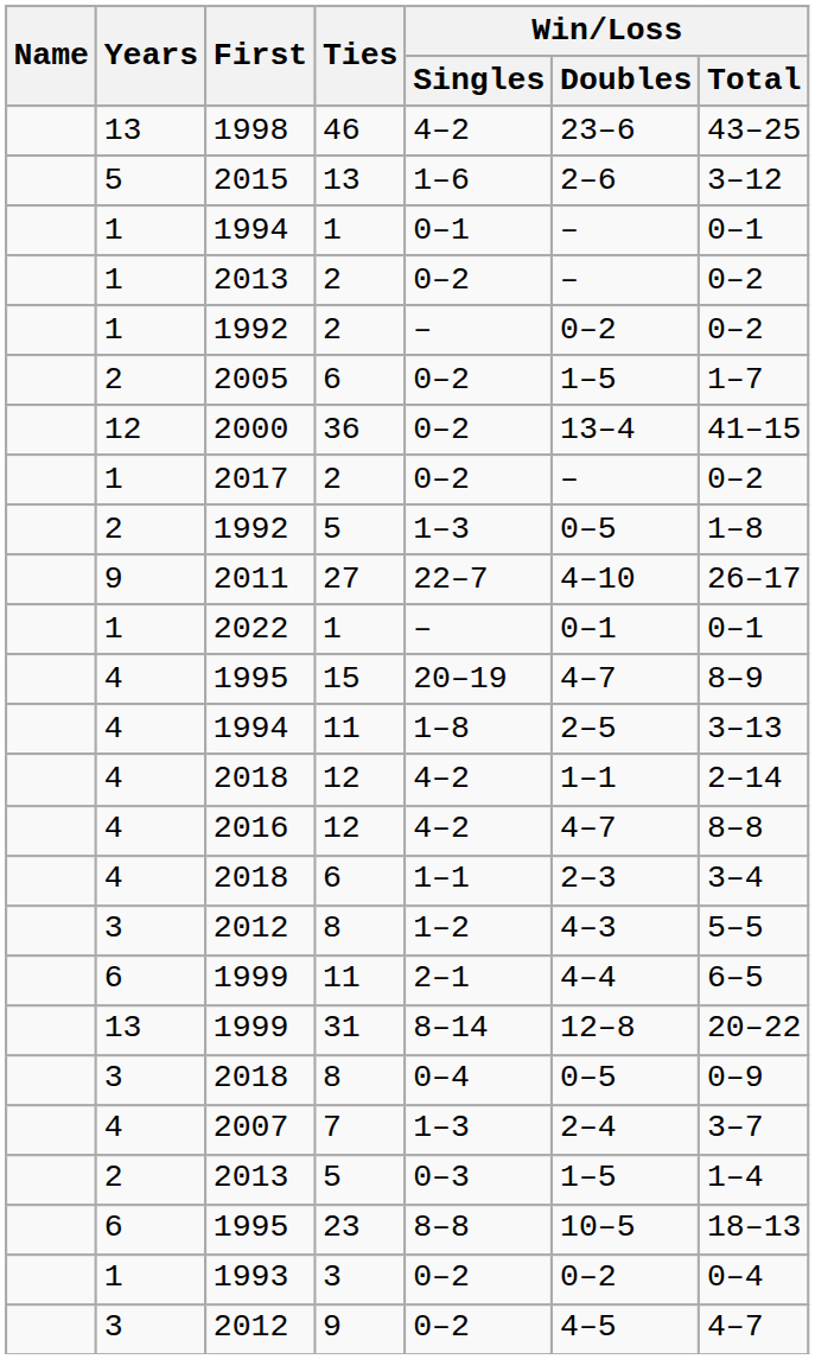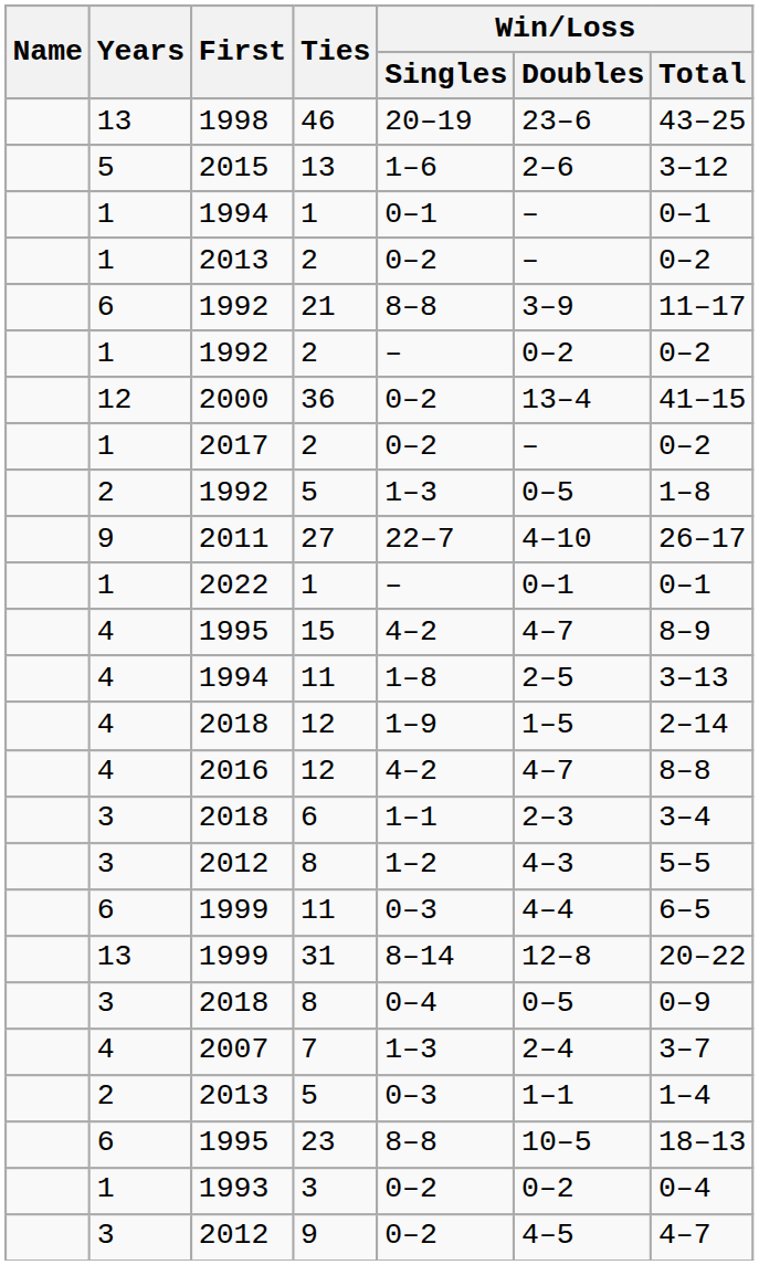 <table class="wikitable sortable" style=font-size:97%>
 <tr align="center">
 <th rowspan="2">Name</th>
 <th rowspan="2">Years</th>
 <th rowspan="2">First</th>
 <th rowspan="2">Ties</th>
 <th class="unsortable" colspan="3">Win/Loss</th>
 </tr>
 <tr>
 <th>Singles</th>
 <th>Doubles</th>
 <th>Total</th>
 </tr>
 <tr>
 <td></td>
 <td>13</td>
 <td>1998</td>
 <td>46</td>
-<td>4–2</td>
+<td>20–19</td>
 <td>23–6</td>
 <td>43–25</td>
 </tr>
 <tr>
 <td></td>
 <td>5</td>
 <td>2015</td>
 <td>13</td>
 <td>1–6</td>
 <td>2–6</td>
 <td>3–12</td>
 </tr>
 <tr>
 <td></td>
 <td>1</td>
 <td>1994</td>
 <td>1</td>
 <td>0–1</td>
 <td>–</td>
 <td>0–1</td>
 </tr>
 <tr>
 <td></td>
 <td>1</td>
 <td>2013</td>
 <td>2</td>
 <td>0–2</td>
 <td>–</td>
 <td>0–2</td>
 </tr>
 <tr>
 <td></td>
+<td>6</td>
+<td>1992</td>
+<td>21</td>
+<td>8–8</td>
+<td>3–9</td>
+<td>11–17</td>
+</tr>
+<tr>
+<td></td>
 <td>1</td>
 <td>1992</td>
 <td>2</td>
 <td>–</td>
 <td>0–2</td>
 <td>0–2</td>
-</tr>
-<tr>
-<td></td>
-<td>2</td>
-<td>2005</td>
-<td>6</td>
-<td>0–2</td>
-<td>1–5</td>
-<td>1–7</td>
 </tr>
 <tr>
 <td></td>
 <td>12</td>
 <td>2000</td>
 <td>36</td>
 <td>0–2</td>
 <td>13–4</td>
 <td>41–15</td>
 </tr>
 <tr>
 <td></td>
 <td>1</td>
 <td>2017</td>
 <td>2</td>
 <td>0–2</td>
 <td>–</td>
 <td>0–2</td>
 </tr>
 <tr>
 <td></td>
 <td>2</td>
 <td>1992</td>
 <td>5</td>
 <td>1–3</td>
 <td>0–5</td>
 <td>1–8</td>
 </tr>
 <tr>
 <td></td>
 <td>9</td>
 <td>2011</td>
 <td>27</td>
 <td>22–7</td>
 <td>4–10</td>
 <td>26–17</td>
 </tr>
 <tr>
 <td></td>
 <td>1</td>
 <td>2022</td>
 <td>1</td>
 <td>–</td>
 <td>0–1</td>
 <td>0–1</td>
 </tr>
 <tr>
 <td></td>
 <td>4</td>
 <td>1995</td>
 <td>15</td>
-<td>20–19</td>
+<td>4–2</td>
 <td>4–7</td>
 <td>8–9</td>
 </tr>
 <tr>
 <td></td>
 <td>4</td>
 <td>1994</td>
 <td>11</td>
 <td>1–8</td>
 <td>2–5</td>
 <td>3–13</td>
 </tr>
 <tr>
 <td></td>
 <td>4</td>
 <td>2018</td>
 <td>12</td>
-<td>4–2</td>
-<td>1–1</td>
+<td>1–9</td>
+<td>1–5</td>
 <td>2–14</td>
 </tr>
 <tr>
 <td></td>
 <td>4</td>
 <td>2016</td>
 <td>12</td>
 <td>4–2</td>
 <td>4–7</td>
 <td>8–8</td>
 </tr>
 <tr>
 <td></td>
-<td>4</td>
+<td>3</td>
 <td>2018</td>
 <td>6</td>
 <td>1–1</td>
 <td>2–3</td>
 <td>3–4</td>
 </tr>
 <tr>
 <td></td>
 <td>3</td>
 <td>2012</td>
 <td>8</td>
 <td>1–2</td>
 <td>4–3</td>
 <td>5–5</td>
 </tr>
 <tr>
 <td></td>
 <td>6</td>
 <td>1999</td>
 <td>11</td>
-<td>2–1</td>
+<td>0–3</td>
 <td>4–4</td>
 <td>6–5</td>
 </tr>
 <tr>
 <td></td>
 <td>13</td>
 <td>1999</td>
 <td>31</td>
 <td>8–14</td>
 <td>12–8</td>
 <td>20–22</td>
 </tr>
 <tr>
 <td></td>
 <td>3</td>
 <td>2018</td>
 <td>8</td>
 <td>0–4</td>
 <td>0–5</td>
 <td>0–9</td>
 </tr>
 <tr>
 <td></td>
 <td>4</td>
 <td>2007</td>
 <td>7</td>
 <td>1–3</td>
 <td>2–4</td>
 <td>3–7</td>
 </tr>
 <tr>
 <td></td>
 <td>2</td>
 <td>2013</td>
 <td>5</td>
 <td>0–3</td>
-<td>1–5</td>
+<td>1–1</td>
 <td>1–4</td>
 </tr>
 <tr>
 <td></td>
 <td>6</td>
 <td>1995</td>
 <td>23</td>
 <td>8–8</td>
 <td>10–5</td>
 <td>18–13</td>
 </tr>
 <tr>
 <td></td>
 <td>1</td>
 <td>1993</td>
 <td>3</td>
 <td>0–2</td>
 <td>0–2</td>
 <td>0–4</td>
 </tr>
 <tr>
 <td></td>
 <td>3</td>
 <td>2012</td>
 <td>9</td>
 <td>0–2</td>
 <td>4–5</td>
 <td>4–7</td>
 </tr>
 </table>
